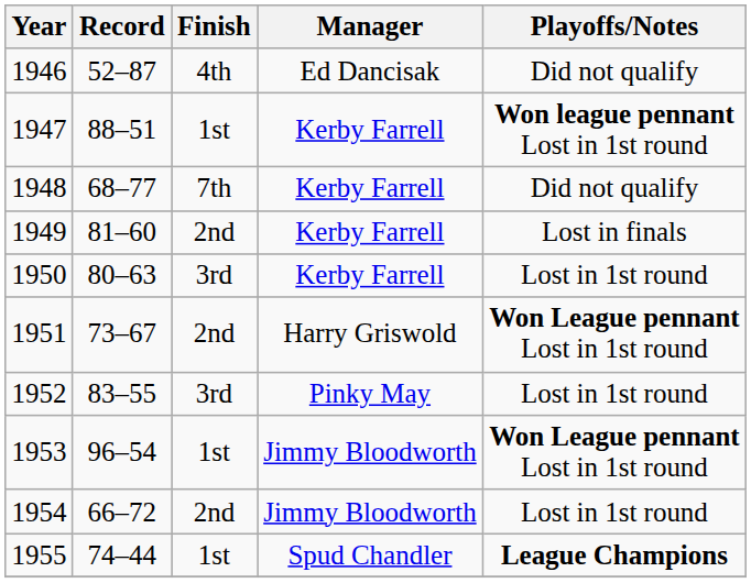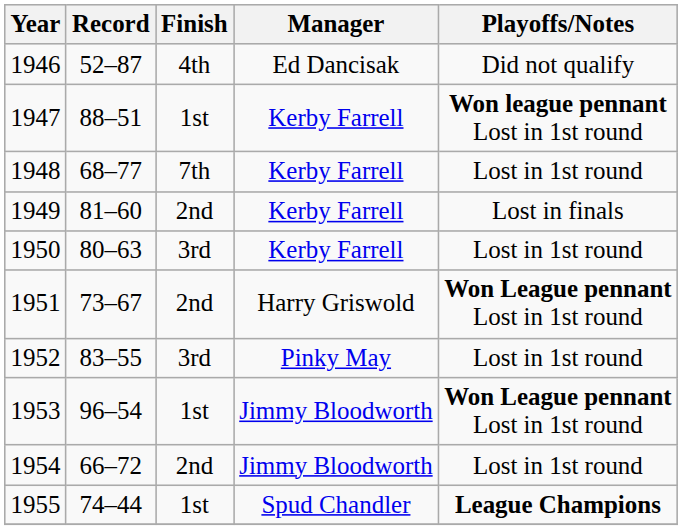 <table class="wikitable" style="text-align:center">
 <tr>
 <th>Year</th>
 <th>Record</th>
 <th>Finish</th>
 <th>Manager</th>
 <th>Playoffs/Notes</th>
 </tr>
 <tr>
 <td>1946</td>
 <td>52–87</td>
 <td>4th</td>
 <td>Ed Dancisak</td>
 <td>Did not qualify</td>
 </tr>
 <tr>
 <td>1947</td>
 <td>88–51</td>
 <td>1st</td>
 <td><a href='#'>Kerby Farrell</a></td>
 <td><strong>Won league pennant</strong><br>Lost in 1st round</td>
 </tr>
 <tr>
 <td>1948</td>
 <td>68–77</td>
 <td>7th</td>
 <td><a href='#'>Kerby Farrell</a></td>
-<td>Did not qualify</td>
+<td>Lost in 1st round</td>
 </tr>
 <tr>
 <td>1949</td>
 <td>81–60</td>
 <td>2nd</td>
 <td><a href='#'>Kerby Farrell</a></td>
 <td>Lost in finals</td>
 </tr>
 <tr>
 <td>1950</td>
 <td>80–63</td>
 <td>3rd</td>
 <td><a href='#'>Kerby Farrell</a></td>
 <td>Lost in 1st round</td>
 </tr>
 <tr>
 <td>1951</td>
 <td>73–67</td>
 <td>2nd</td>
 <td>Harry Griswold</td>
 <td><strong>Won League pennant</strong><br>Lost in 1st round</td>
 </tr>
 <tr>
 <td>1952</td>
 <td>83–55</td>
 <td>3rd</td>
 <td><a href='#'>Pinky May</a></td>
 <td>Lost in 1st round</td>
 </tr>
 <tr>
 <td>1953</td>
 <td>96–54</td>
 <td>1st</td>
 <td><a href='#'>Jimmy Bloodworth</a></td>
 <td><strong>Won League pennant</strong><br>Lost in 1st round</td>
 </tr>
 <tr>
 <td>1954</td>
 <td>66–72</td>
 <td>2nd</td>
 <td><a href='#'>Jimmy Bloodworth</a></td>
 <td>Lost in 1st round</td>
 </tr>
 <tr>
 <td>1955</td>
 <td>74–44</td>
 <td>1st</td>
 <td><a href='#'>Spud Chandler</a></td>
 <td><strong>League Champions</strong></td>
 </tr>
 <tr>
 </tr>
 </table>
